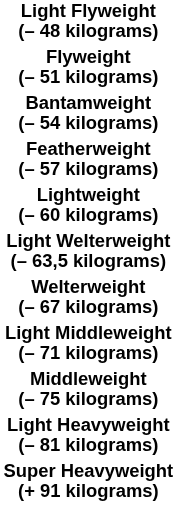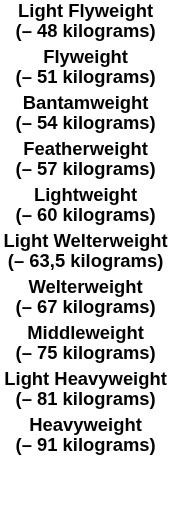 <table>
 <tr align="center">
 <td><strong>Light Flyweight<br>(– 48 kilograms)</strong></td>
 <td></td>
 <td></td>
 </tr>
 <tr align="center">
 <td><strong>Flyweight<br>(– 51 kilograms)</strong></td>
 <td></td>
 <td></td>
 </tr>
 <tr align="center">
 <td><strong>Bantamweight<br>(– 54 kilograms)</strong></td>
 <td></td>
 <td></td>
 </tr>
 <tr align="center">
 <td><strong>Featherweight<br>(– 57 kilograms)</strong></td>
 <td></td>
 <td></td>
 </tr>
 <tr align="center">
 <td><strong>Lightweight<br>(– 60 kilograms)</strong></td>
 <td></td>
 <td></td>
 </tr>
 <tr align="center">
 <td><strong>Light Welterweight<br>(– 63,5 kilograms)</strong></td>
 <td></td>
 <td></td>
 </tr>
 <tr align="center">
 <td><strong>Welterweight<br>(– 67 kilograms)</strong></td>
 <td></td>
 <td></td>
 </tr>
 <tr align="center">
-<td><strong>Light Middleweight<br>(– 71 kilograms)</strong></td>
-<td></td>
-<td></td>
-</tr>
-<tr align="center">
 <td><strong>Middleweight<br>(– 75 kilograms)</strong></td>
 <td></td>
 <td></td>
 </tr>
 <tr align="center">
 <td><strong>Light Heavyweight<br>(– 81 kilograms)</strong></td>
 <td></td>
 <td></td>
 </tr>
 <tr align="center">
-<td><strong>Super Heavyweight<br>(+ 91 kilograms)</strong></td>
+<td><strong>Heavyweight<br>(– 91 kilograms)</strong></td>
 <td></td>
 <td></td>
 </tr>
 </table>
